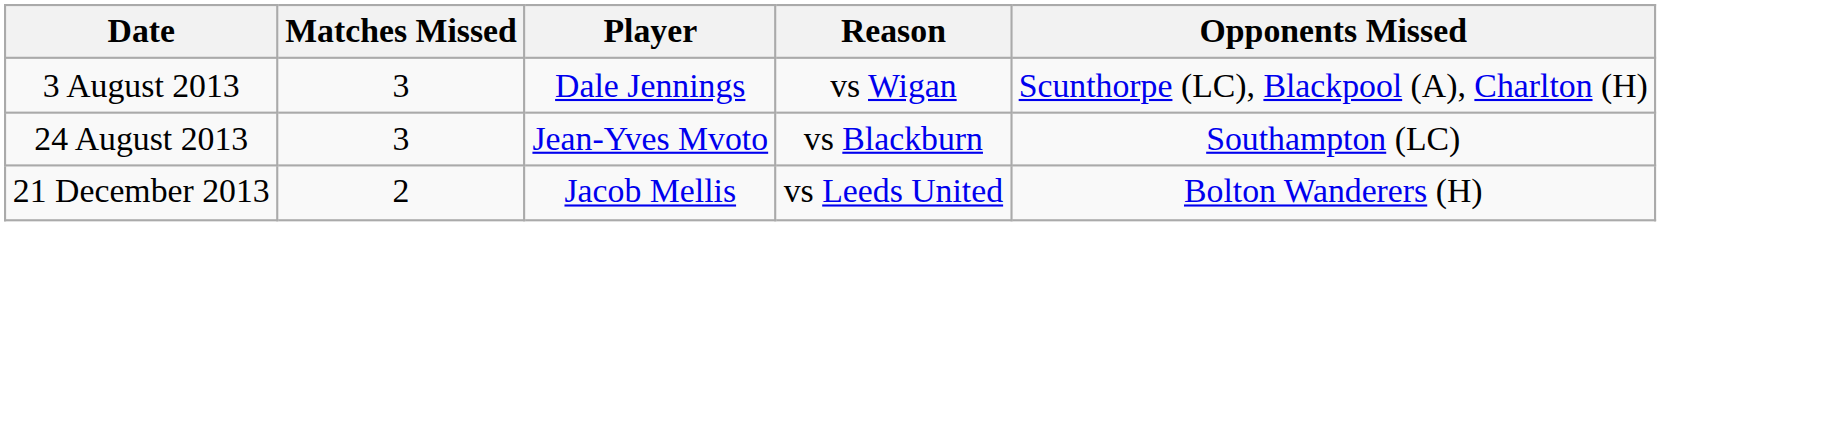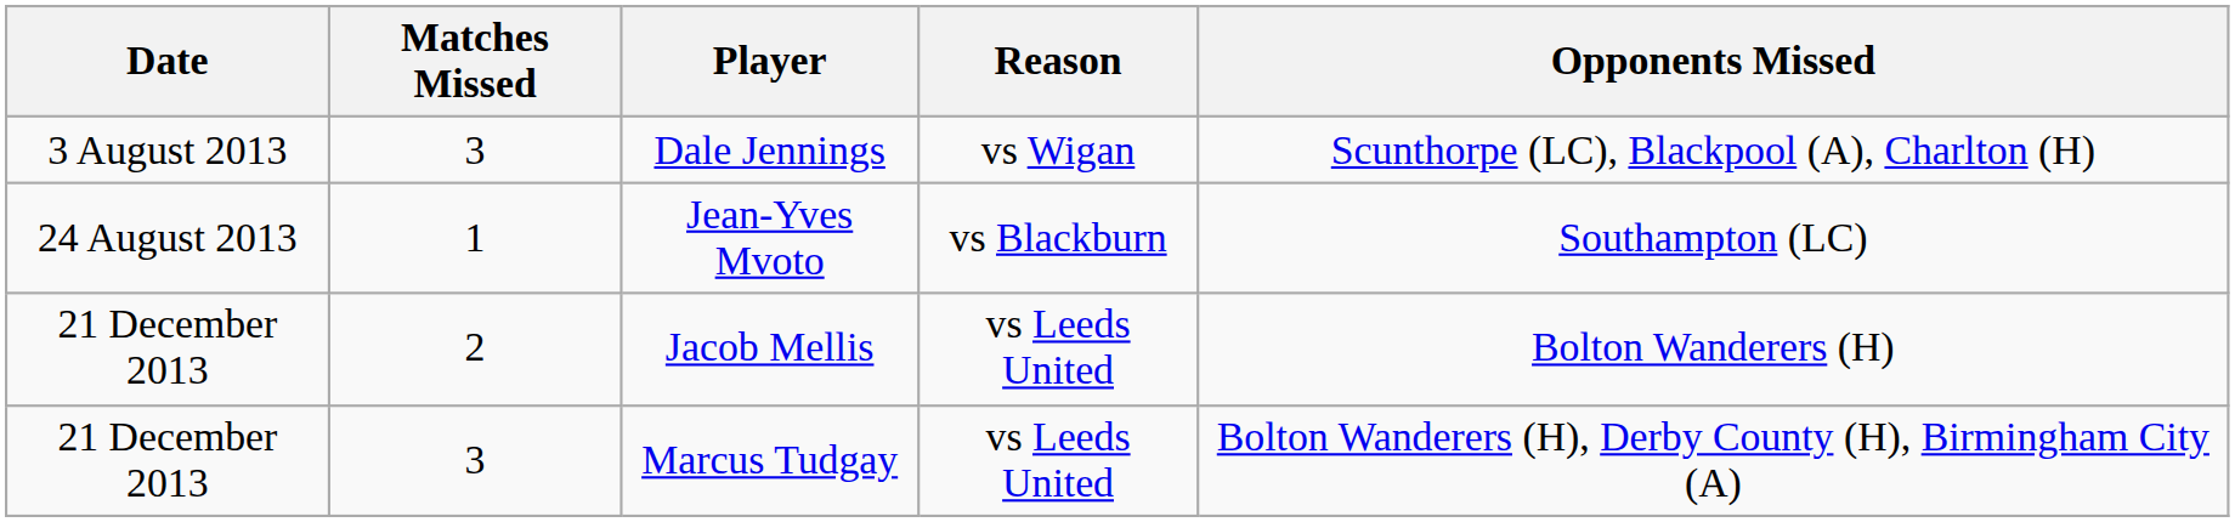 <table class="wikitable" style="text-align: center">
 <tr>
 <th>Date</th>
 <th>Matches Missed</th>
 <th>Player</th>
 <th>Reason</th>
 <th>Opponents Missed</th>
 </tr>
 <tr>
 <td>3 August 2013</td>
 <td>3</td>
 <td><a href='#'>Dale Jennings</a></td>
 <td> vs <a href='#'>Wigan</a></td>
 <td><a href='#'>Scunthorpe</a> (LC), <a href='#'>Blackpool</a> (A), <a href='#'>Charlton</a> (H)</td>
 </tr>
 <tr>
 <td>24 August 2013</td>
-<td>3</td>
+<td>1</td>
 <td><a href='#'>Jean-Yves Mvoto</a></td>
 <td> vs <a href='#'>Blackburn</a></td>
 <td><a href='#'>Southampton</a> (LC)</td>
 </tr>
 <tr>
 <td>21 December 2013</td>
 <td>2</td>
 <td><a href='#'>Jacob Mellis</a></td>
 <td> vs <a href='#'>Leeds United</a></td>
 <td><a href='#'>Bolton Wanderers</a> (H)</td>
 </tr>
+<tr>
+<td>21 December 2013</td>
+<td>3</td>
+<td><a href='#'>Marcus Tudgay</a></td>
+<td> vs <a href='#'>Leeds United</a></td>
+<td><a href='#'>Bolton Wanderers</a> (H), <a href='#'>Derby County</a> (H), <a href='#'>Birmingham City</a> (A)</td>
+</tr>
 </table>
